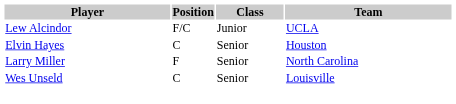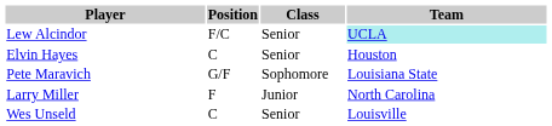 <table style="width:600px" "border:'1' 'solid' 'gray'">
 <tr>
 <th bgcolor="#CCCCCC" style="width:40%">Player</th>
 <th bgcolor="#CCCCCC" style="width:4%">Position</th>
 <th bgcolor="#CCCCCC" style="width:16%">Class</th>
 <th bgcolor="#CCCCCC" style="width:40%">Team</th>
 </tr>
 <tr>
 <td><a href='#'>Lew Alcindor</a></td>
 <td>F/C</td>
-<td>Junior</td>
-<td><a href='#'>UCLA</a></td>
+<td>Senior</td>
+<td style="background: paleturquoise;"><a href='#'>UCLA</a></td>
 </tr>
 <tr>
 <td><a href='#'>Elvin Hayes</a></td>
 <td>C</td>
 <td>Senior</td>
 <td><a href='#'>Houston</a></td>
 </tr>
 <tr>
+<td><a href='#'>Pete Maravich</a></td>
+<td>G/F</td>
+<td>Sophomore</td>
+<td><a href='#'>Louisiana State</a></td>
+</tr>
+<tr>
 <td><a href='#'>Larry Miller</a></td>
 <td>F</td>
-<td>Senior</td>
+<td>Junior</td>
 <td><a href='#'>North Carolina</a></td>
 </tr>
 <tr>
 <td><a href='#'>Wes Unseld</a></td>
 <td>C</td>
 <td>Senior</td>
 <td><a href='#'>Louisville</a></td>
 </tr>
 </table>
